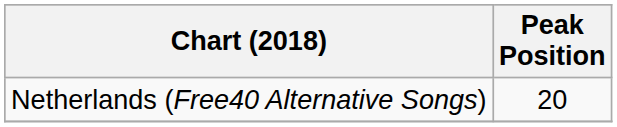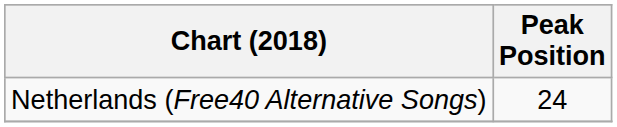 <table class="wikitable">
 <tr>
 <th>Chart (2018)</th>
 <th>Peak<br>Position</th>
 </tr>
 <tr>
 <td>Netherlands (<em>Free40 Alternative Songs</em>)</td>
-<td style="text-align:center;">20</td>
+<td style="text-align:center;">24</td>
 </tr>
 <tr>
 </tr>
 </table>
